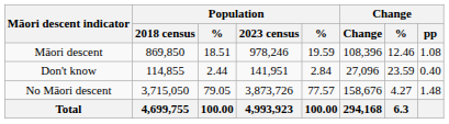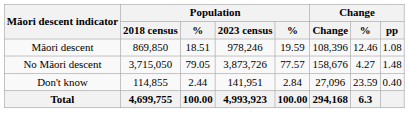 <table class="wikitable sortable" style="text-align:center;">
 <tr>
 <th rowspan="2">Māori descent indicator</th>
 <th colspan="4">Population</th>
 <th colspan="3">Change</th>
 </tr>
 <tr>
 <th>2018 census</th>
 <th>%</th>
 <th>2023 census</th>
 <th>%</th>
 <th>Change</th>
 <th>%</th>
 <th>pp</th>
 </tr>
 <tr>
 <td>Māori descent</td>
 <td>869,850</td>
 <td>18.51</td>
 <td>978,246</td>
 <td>19.59</td>
 <td>108,396</td>
 <td>12.46</td>
 <td>1.08</td>
 </tr>
 <tr>
+<td>No Māori descent</td>
+<td>3,715,050</td>
+<td>79.05</td>
+<td>3,873,726</td>
+<td>77.57</td>
+<td>158,676</td>
+<td>4.27</td>
+<td>1.48</td>
+</tr>
+<tr>
 <td>Don't know</td>
 <td>114,855</td>
 <td>2.44</td>
 <td>141,951</td>
 <td>2.84</td>
 <td>27,096</td>
 <td>23.59</td>
 <td>0.40</td>
-</tr>
-<tr>
-<td>No Māori descent</td>
-<td>3,715,050</td>
-<td>79.05</td>
-<td>3,873,726</td>
-<td>77.57</td>
-<td>158,676</td>
-<td>4.27</td>
-<td>1.48</td>
 </tr>
 <tr>
 <th>Total</th>
 <th>4,699,755</th>
 <th>100.00</th>
 <th>4,993,923</th>
 <th>100.00</th>
 <th><strong>294,168</strong></th>
 <th><strong>6.3</strong></th>
 <th></th>
 </tr>
 </table>
